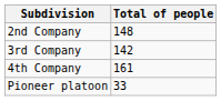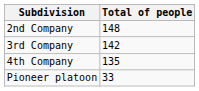 <table class="wikitable">
 <tr>
 <th>Subdivision</th>
 <th>Total of people</th>
 </tr>
 <tr>
 <td>2nd Company</td>
 <td>148</td>
 </tr>
 <tr>
 <td>3rd Company</td>
 <td>142</td>
 </tr>
 <tr>
 <td>4th Company</td>
-<td>161</td>
+<td>135</td>
 </tr>
 <tr>
 <td>Pioneer platoon</td>
 <td>33</td>
 </tr>
 </table>
